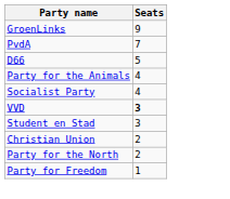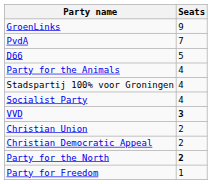 <table class="wikitable">
 <tr>
 <th>Party name</th>
 <th>Seats</th>
 </tr>
 <tr>
 <td><a href='#'>GroenLinks</a></td>
 <td>9</td>
 </tr>
 <tr>
 <td><a href='#'>PvdA</a></td>
 <td>7</td>
 </tr>
 <tr>
 <td><a href='#'>D66</a></td>
 <td>5</td>
 </tr>
 <tr>
 <td><a href='#'>Party for the Animals</a></td>
 <td>4</td>
 </tr>
 <tr>
+<td>Stadspartij 100% voor Groningen</td>
+<td>4</td>
+</tr>
+<tr>
 <td><a href='#'>Socialist Party</a></td>
 <td>4</td>
 </tr>
 <tr>
 <td><a href='#'>VVD</a></td>
 <td><strong>3</strong></td>
 </tr>
 <tr>
-<td><a href='#'>Student en Stad</a></td>
-<td>3</td>
-</tr>
-<tr>
 <td><a href='#'>Christian Union</a></td>
 <td>2</td>
 </tr>
 <tr>
+<td><a href='#'>Christian Democratic Appeal</a></td>
+<td>2</td>
+</tr>
+<tr>
 <td><a href='#'>Party for the North</a></td>
-<td>2</td>
+<td><strong>2</strong></td>
 </tr>
 <tr>
 <td><a href='#'>Party for Freedom</a></td>
 <td>1</td>
 </tr>
 </table>
